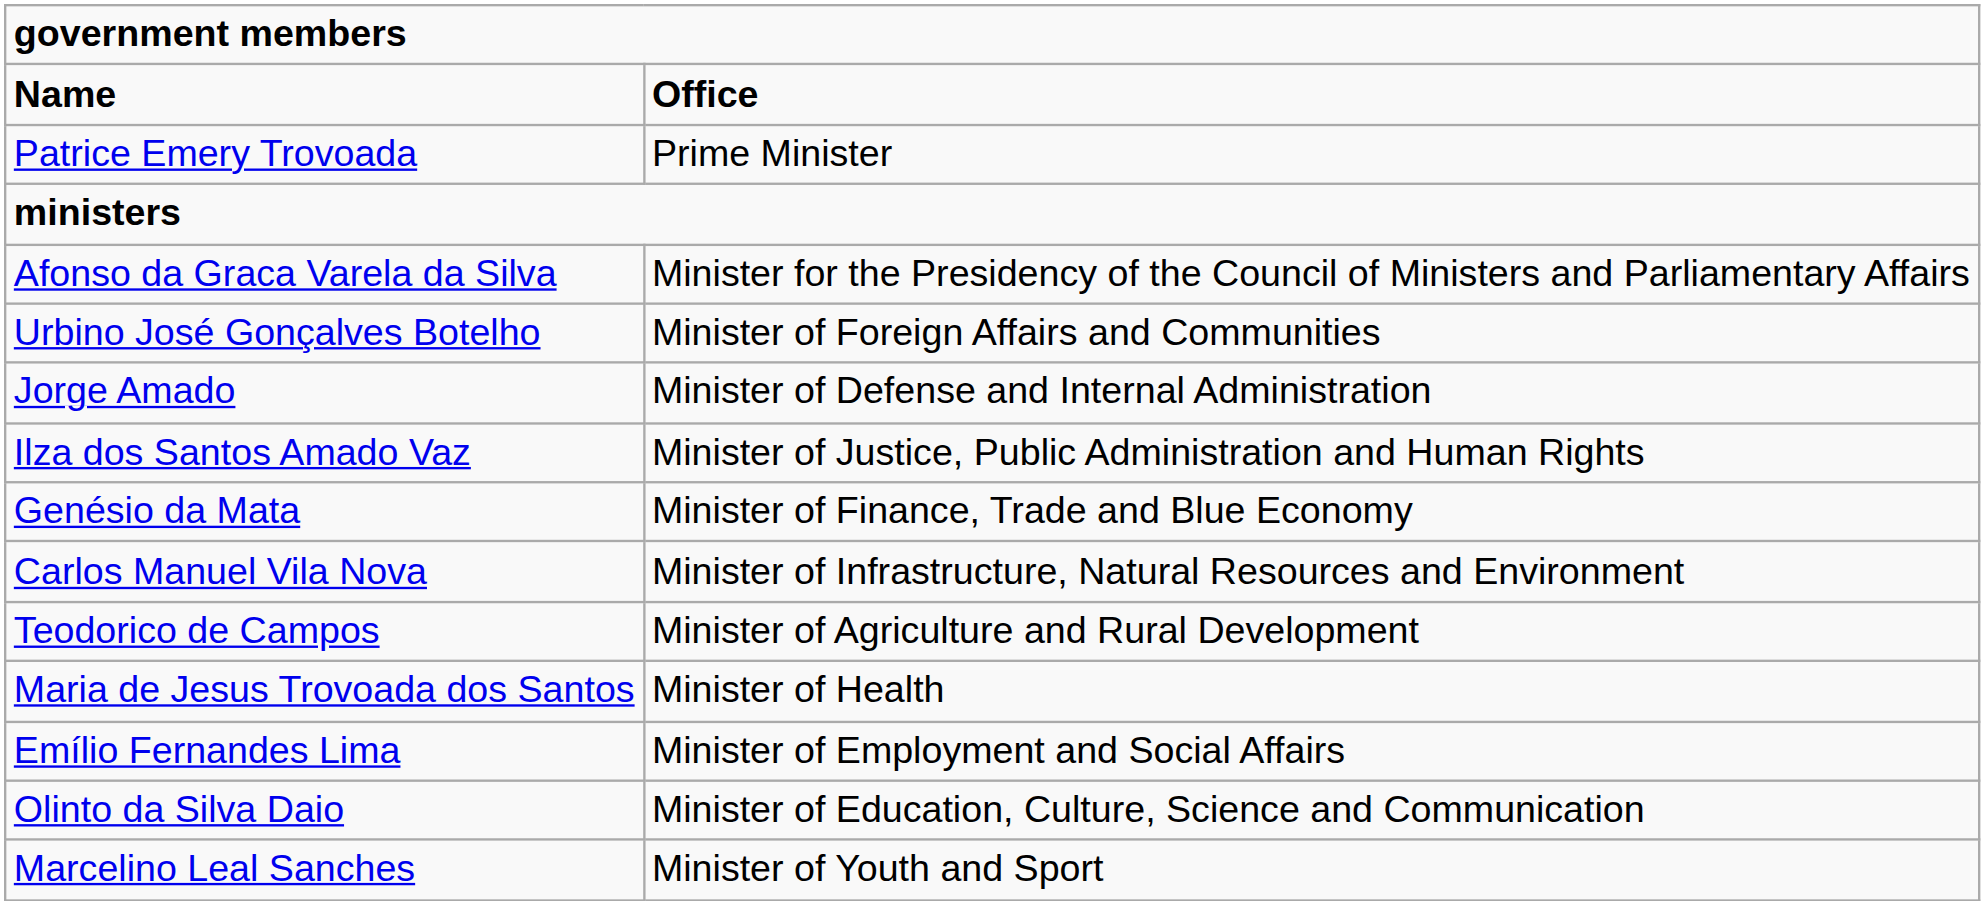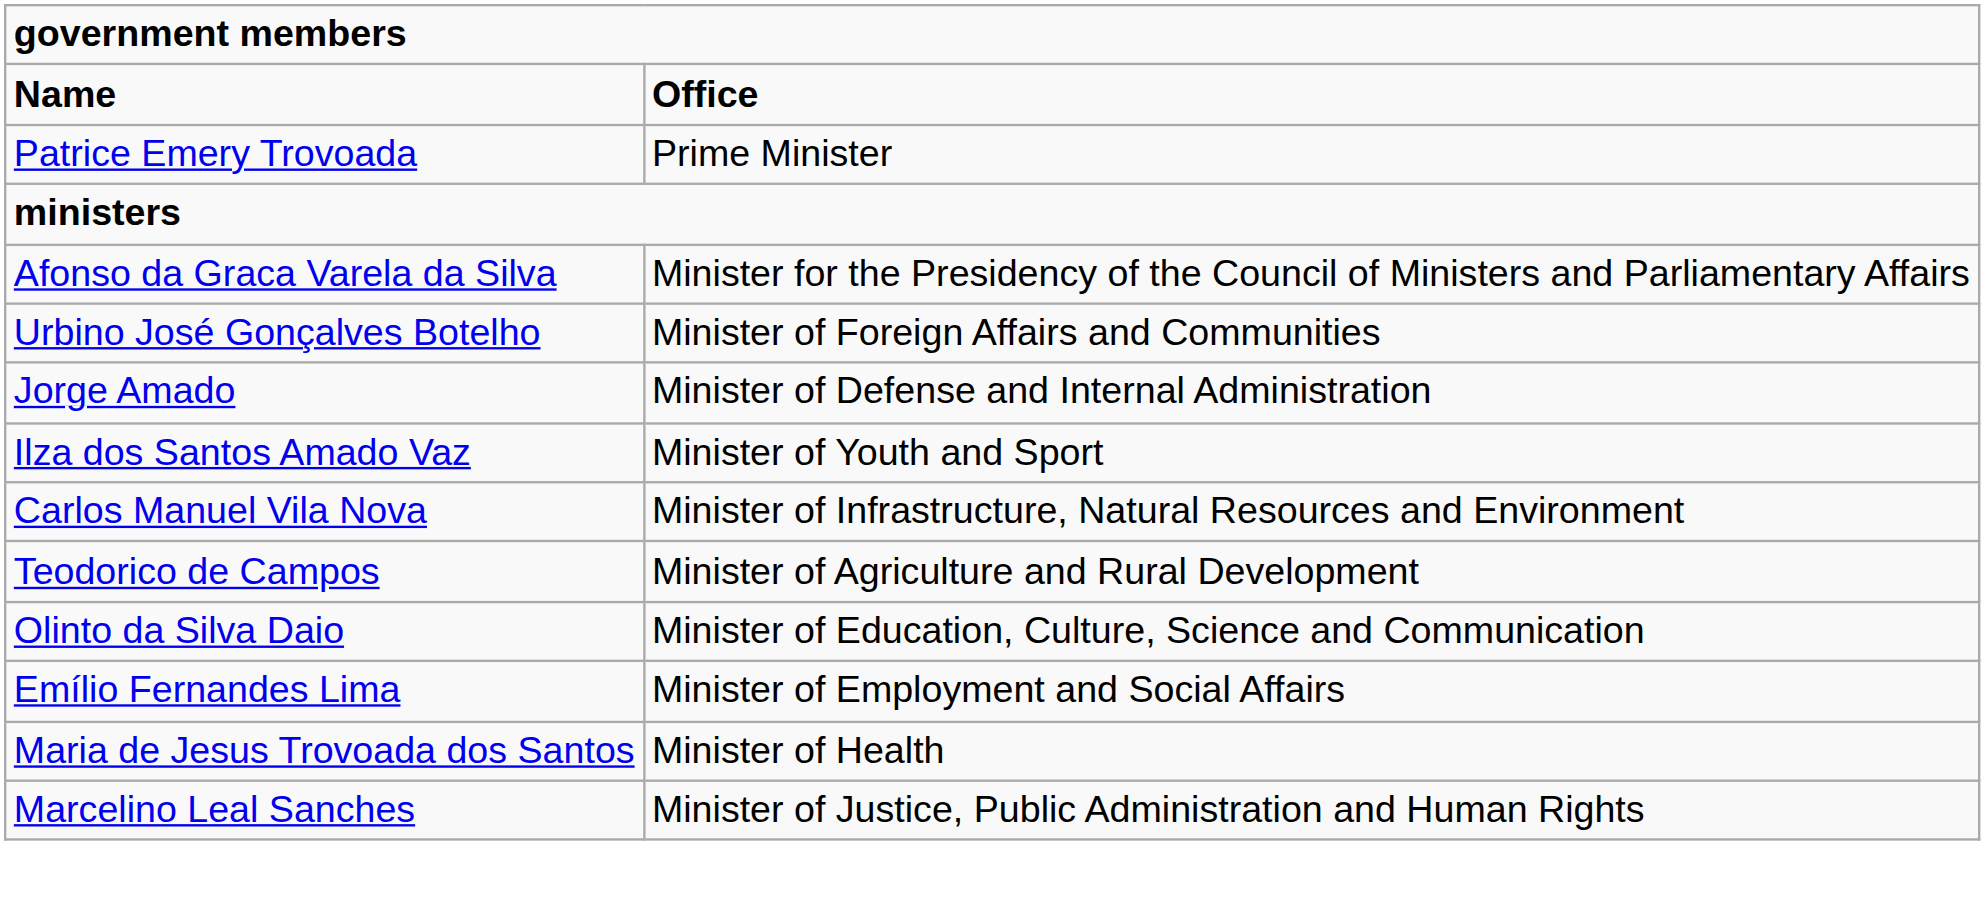 <table class="wikitable">
 <tr>
 <td colspan="2"><strong>government members</strong></td>
 </tr>
 <tr>
 <td rowspan="1"><strong>Name</strong></td>
 <td rowspan="1"><strong>Office</strong></td>
 </tr>
 <tr>
 <td><a href='#'>Patrice Emery Trovoada</a></td>
 <td>Prime Minister</td>
 </tr>
 <tr>
 <td colspan="2"><strong>ministers</strong></td>
 </tr>
 <tr>
 <td><a href='#'>Afonso da Graca Varela da Silva</a></td>
 <td>Minister for the Presidency of the Council of Ministers and Parliamentary Affairs</td>
 </tr>
 <tr>
 <td><a href='#'>Urbino José Gonçalves Botelho</a></td>
 <td>Minister of Foreign Affairs and Communities</td>
 </tr>
 <tr>
 <td><a href='#'>Jorge Amado</a></td>
 <td>Minister of Defense and Internal Administration</td>
 </tr>
 <tr>
 <td><a href='#'>Ilza dos Santos Amado Vaz</a></td>
-<td>Minister of Justice, Public Administration and Human Rights</td>
-</tr>
-<tr>
-<td><a href='#'>Genésio da Mata</a></td>
-<td>Minister of Finance, Trade and Blue Economy</td>
+<td>Minister of Youth and Sport</td>
 </tr>
 <tr>
 <td><a href='#'>Carlos Manuel Vila Nova</a></td>
 <td>Minister of Infrastructure, Natural Resources and Environment</td>
 </tr>
 <tr>
 <td><a href='#'>Teodorico de Campos</a></td>
 <td>Minister of Agriculture and Rural Development</td>
 </tr>
 <tr>
-<td><a href='#'>Maria de Jesus Trovoada dos Santos</a></td>
-<td>Minister of Health</td>
+<td><a href='#'>Olinto da Silva Daio</a></td>
+<td>Minister of Education, Culture, Science and Communication</td>
 </tr>
 <tr>
 <td><a href='#'>Emílio Fernandes Lima</a></td>
 <td>Minister of Employment and Social Affairs</td>
 </tr>
 <tr>
-<td><a href='#'>Olinto da Silva Daio</a></td>
-<td>Minister of Education, Culture, Science and Communication</td>
+<td><a href='#'>Maria de Jesus Trovoada dos Santos</a></td>
+<td>Minister of Health</td>
 </tr>
 <tr>
 <td><a href='#'>Marcelino Leal Sanches</a></td>
-<td>Minister of Youth and Sport</td>
+<td>Minister of Justice, Public Administration and Human Rights</td>
 </tr>
 </table>
